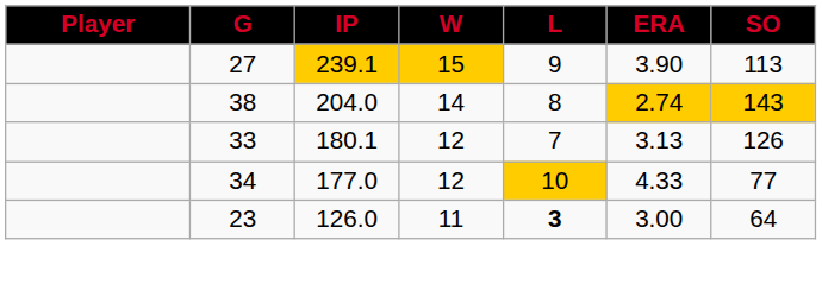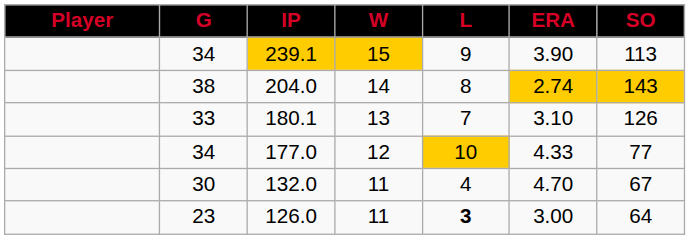 <table class="wikitable sortable">
 <tr>
 <th style="background:black; color:#d40026; width:16%;">Player</th>
 <th style="background:black; color:#d40026; width:9%;">G</th>
 <th style="background:black; color:#d40026; width:9%;">IP</th>
 <th style="background:black; color:#d40026; width:9%;">W</th>
 <th style="background:black; color:#d40026; width:9%;">L</th>
 <th style="background:black; color:#d40026; width:9%;">ERA</th>
 <th style="background:black; color:#d40026; width:9%;">SO</th>
 </tr>
 <tr style="text-align:center;">
 <td></td>
-<td>27</td>
+<td>34</td>
 <td style="background:#fc0;">239.1</td>
 <td style="background:#fc0;">15</td>
 <td>9</td>
 <td>3.90</td>
 <td>113</td>
 </tr>
 <tr style="text-align:center;">
 <td></td>
 <td>38</td>
 <td>204.0</td>
 <td>14</td>
 <td>8</td>
 <td style="background:#fc0;">2.74</td>
 <td style="background:#fc0;">143</td>
 </tr>
 <tr style="text-align:center;">
 <td></td>
 <td>33</td>
 <td>180.1</td>
-<td>12</td>
+<td>13</td>
 <td>7</td>
-<td>3.13</td>
+<td>3.10</td>
 <td>126</td>
 </tr>
 <tr style="text-align:center;">
 <td></td>
 <td>34</td>
 <td>177.0</td>
 <td>12</td>
 <td style="background:#fc0;">10</td>
 <td>4.33</td>
 <td>77</td>
 </tr>
 <tr style="text-align:center;">
 <td></td>
+<td>30</td>
+<td>132.0</td>
+<td>11</td>
+<td>4</td>
+<td>4.70</td>
+<td>67</td>
+</tr>
+<tr style="text-align:center;">
+<td></td>
 <td>23</td>
 <td>126.0</td>
 <td>11</td>
 <td><strong>3</strong></td>
 <td>3.00</td>
 <td>64</td>
 </tr>
 </table>
